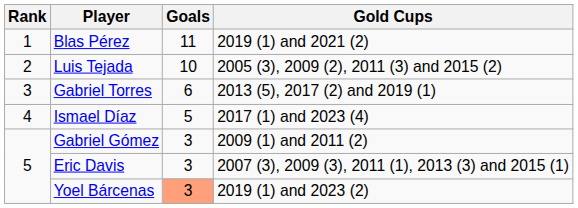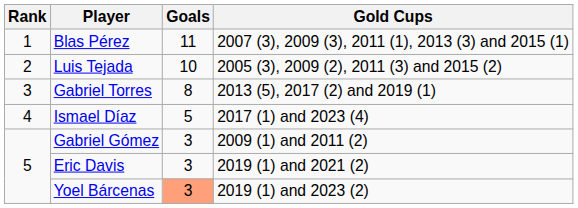 <table class="wikitable" style="text-align: left;">
 <tr>
 <th>Rank</th>
 <th>Player</th>
 <th>Goals</th>
 <th>Gold Cups</th>
 </tr>
 <tr>
 <td align=center>1</td>
 <td><a href='#'>Blas Pérez</a></td>
 <td align=center>11</td>
-<td>2019 (1) and 2021 (2)</td>
+<td>2007 (3), 2009 (3), 2011 (1), 2013 (3) and 2015 (1)</td>
 </tr>
 <tr>
 <td align=center>2</td>
 <td><a href='#'>Luis Tejada</a></td>
 <td align=center>10</td>
 <td>2005 (3), 2009 (2), 2011 (3) and 2015 (2)</td>
 </tr>
 <tr>
 <td align=center>3</td>
 <td><a href='#'>Gabriel Torres</a></td>
-<td align=center>6</td>
+<td align=center>8</td>
 <td>2013 (5), 2017 (2) and 2019 (1)</td>
 </tr>
 <tr>
 <td align=center>4</td>
 <td><a href='#'>Ismael Díaz</a></td>
 <td align=center>5</td>
 <td>2017 (1) and 2023 (4)</td>
 </tr>
 <tr>
 <td rowspan=3 align=center>5</td>
 <td><a href='#'>Gabriel Gómez</a></td>
 <td align=center>3</td>
 <td>2009 (1) and 2011 (2)</td>
 </tr>
 <tr>
 <td><a href='#'>Eric Davis</a></td>
 <td align=center>3</td>
-<td>2007 (3), 2009 (3), 2011 (1), 2013 (3) and 2015 (1)</td>
+<td>2019 (1) and 2021 (2)</td>
 </tr>
 <tr>
 <td><a href='#'>Yoel Bárcenas</a></td>
 <td align=center style="background: lightsalmon;">3</td>
 <td>2019 (1) and 2023 (2)</td>
 </tr>
 </table>
